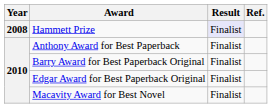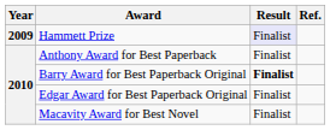 <table class="wikitable sortable mw-collapsible">
 <tr>
 <th>Year</th>
 <th>Award</th>
 <th>Result</th>
 <th>Ref.</th>
 </tr>
 <tr>
-<th>2008</th>
+<th>2009</th>
 <td><a href='#'>Hammett Prize</a></td>
 <td style="background: lavender;">Finalist</td>
 <td></td>
 </tr>
 <tr>
 <th rowspan="4">2010</th>
 <td><a href='#'>Anthony Award</a> for Best Paperback</td>
 <td>Finalist</td>
 <td></td>
 </tr>
 <tr>
 <td><a href='#'>Barry Award</a> for Best Paperback Original</td>
-<td>Finalist</td>
+<td><strong>Finalist</strong></td>
 <td></td>
 </tr>
 <tr>
 <td><a href='#'>Edgar Award</a> for Best Paperback Original</td>
 <td>Finalist</td>
 <td></td>
 </tr>
 <tr>
 <td><a href='#'>Macavity Award</a> for Best Novel</td>
 <td>Finalist</td>
 <td></td>
 </tr>
 </table>
